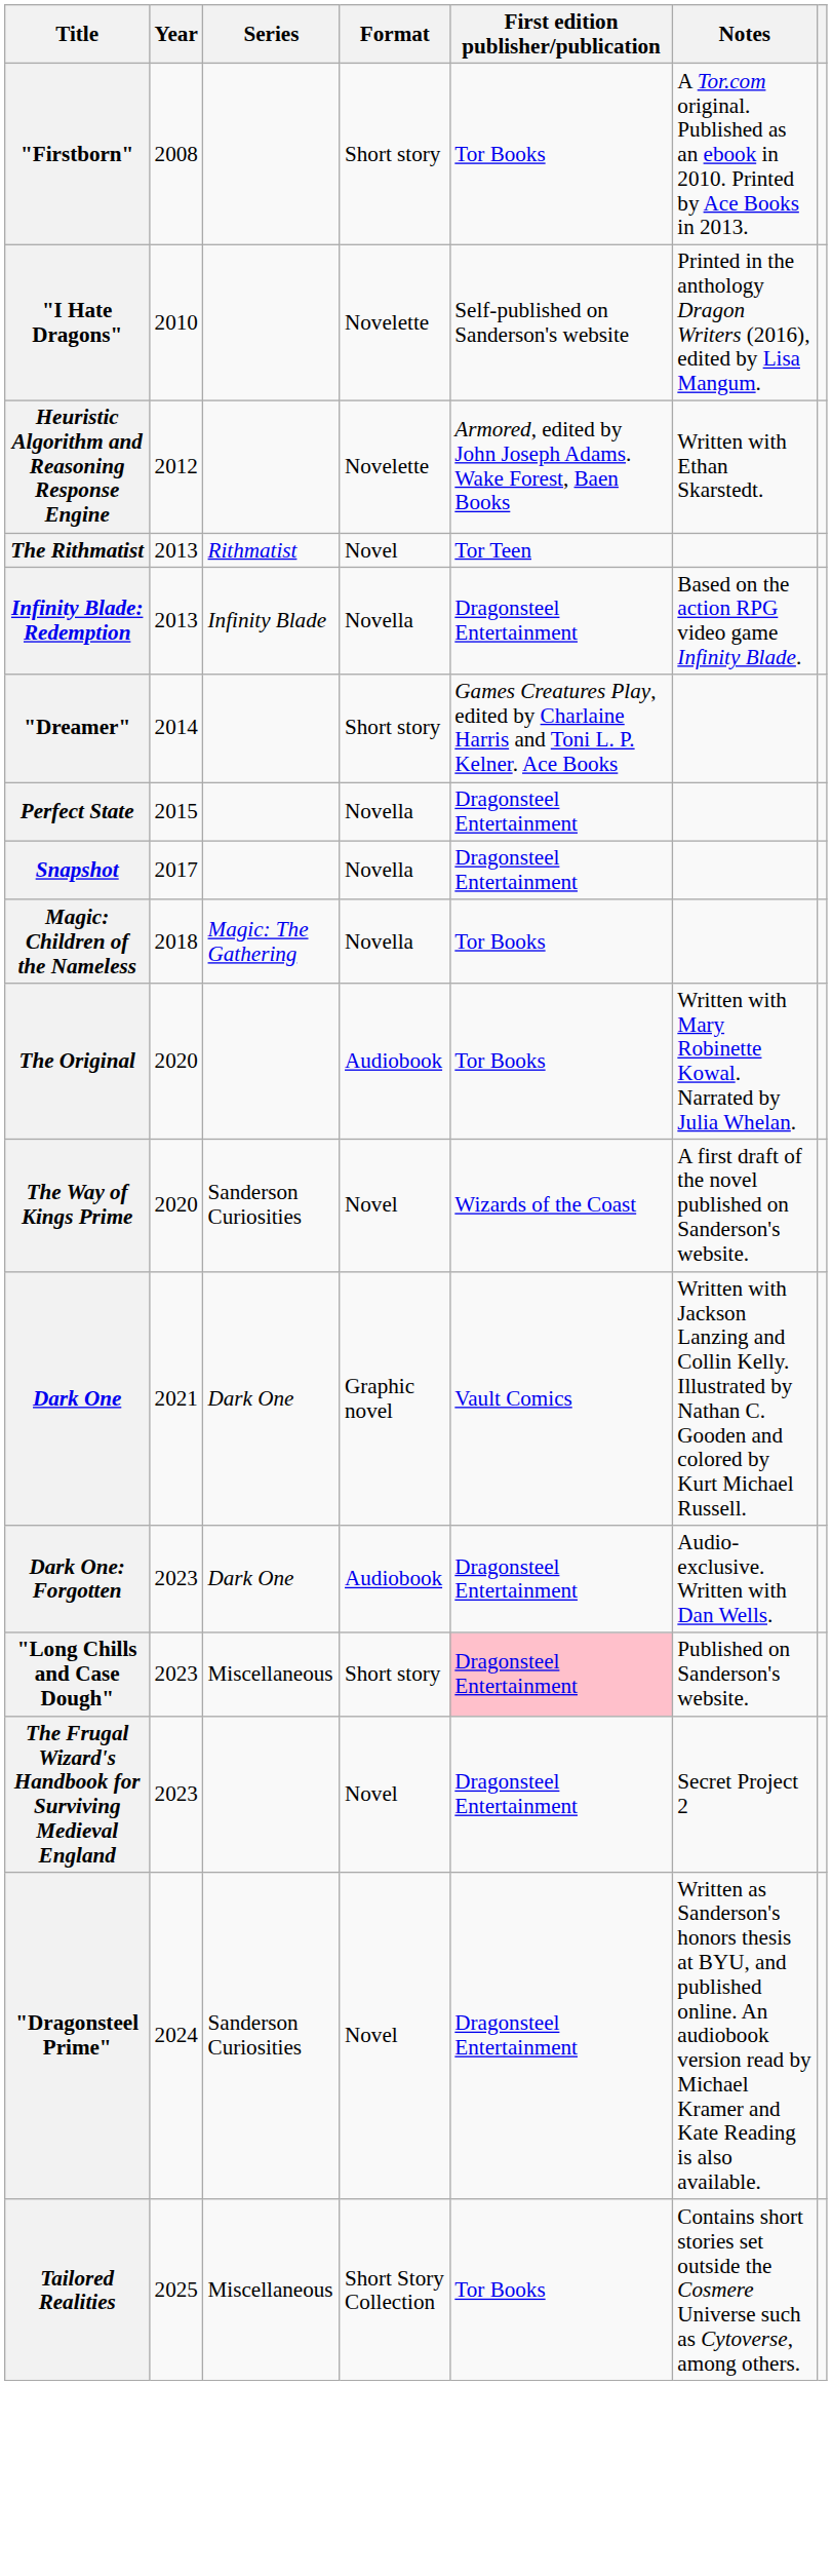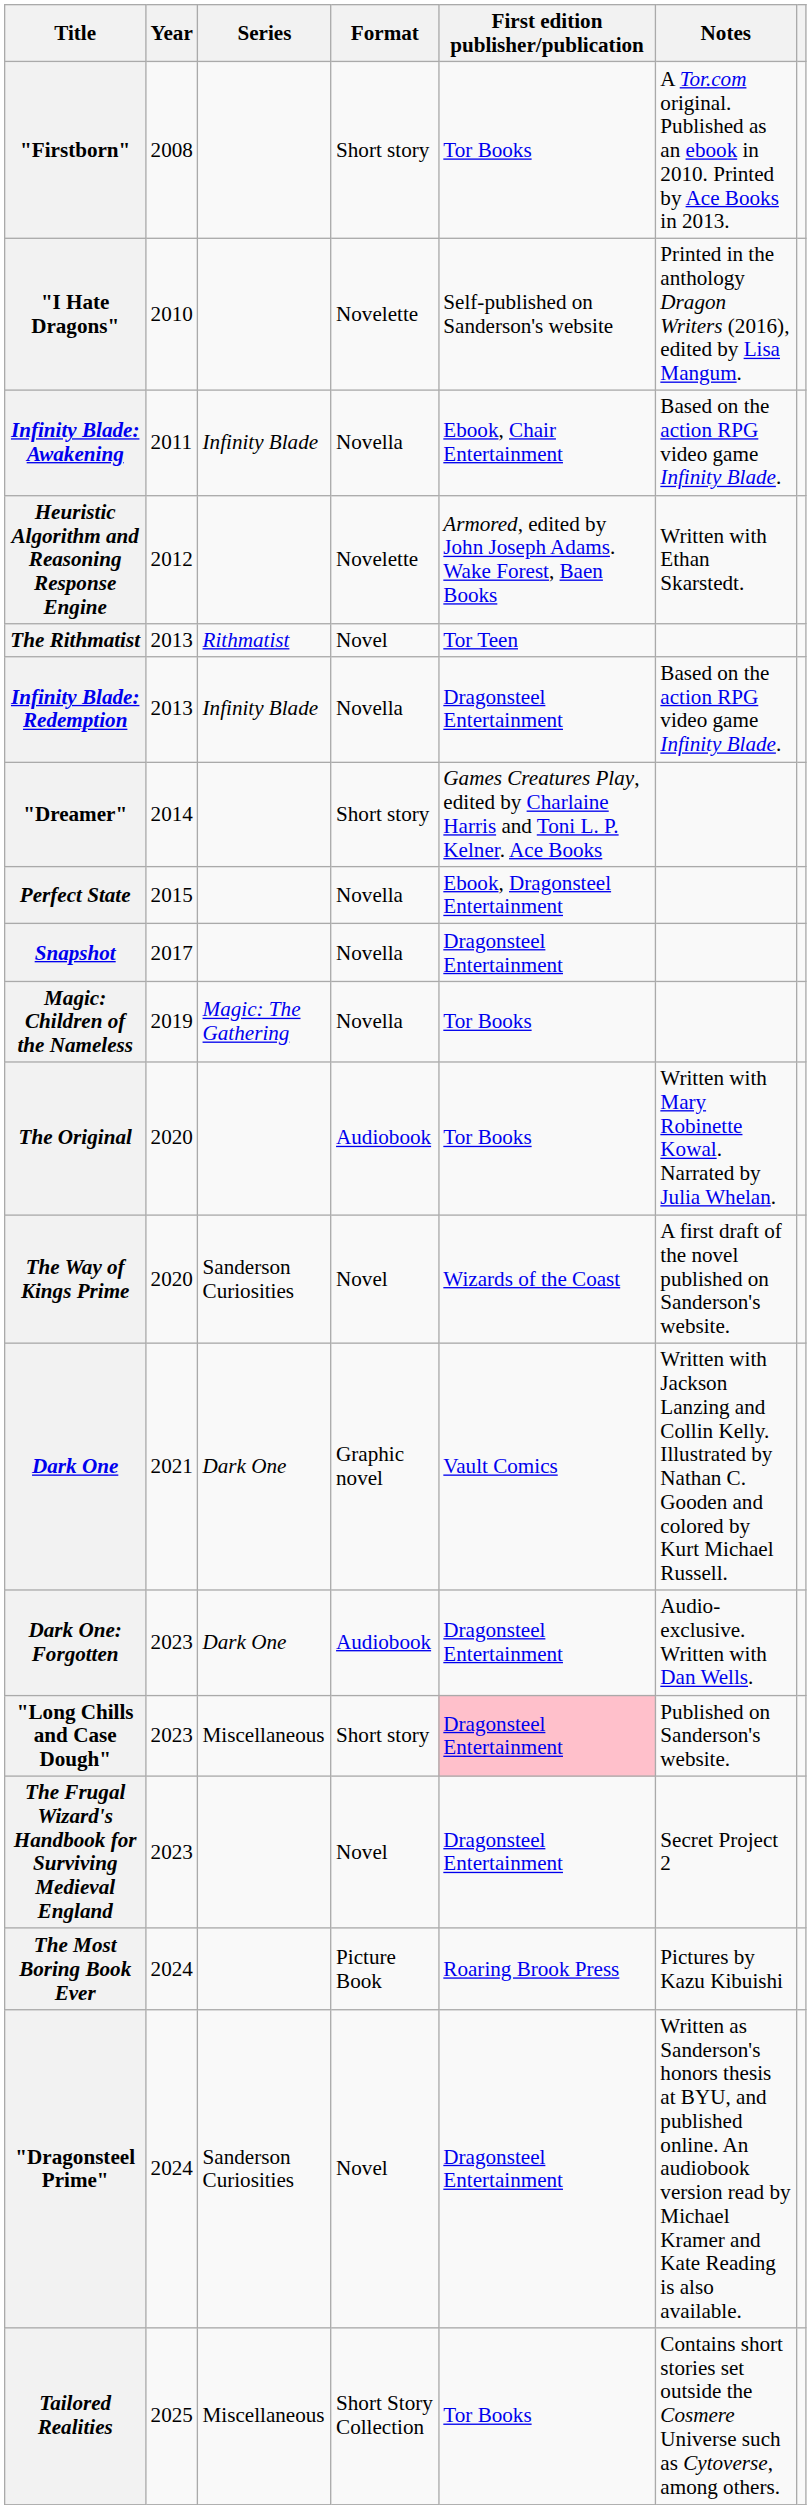 <table class="wikitable sortable plainrowheaders">
 <tr>
 <th scope="col">Title</th>
 <th scope="col">Year</th>
 <th scope="col">Series</th>
 <th scope="col" class="unsortable">Format</th>
 <th scope="col" class="unsortable">First edition publisher/publication</th>
 <th scope="col" class="unsortable">Notes</th>
 <th scope="col" class="unsortable"></th>
 </tr>
 <tr>
 <th scope="row">"Firstborn"</th>
 <td>2008</td>
 <td></td>
 <td>Short story</td>
 <td><a href='#'>Tor Books</a></td>
 <td>A <em><a href='#'>Tor.com</a></em> original. Published as an <a href='#'>ebook</a> in 2010. Printed by <a href='#'>Ace Books</a> in 2013.</td>
 <td align="center"></td>
 </tr>
 <tr>
 <th scope="row">"I Hate Dragons"</th>
 <td>2010</td>
 <td></td>
 <td>Novelette</td>
 <td>Self-published on Sanderson's website</td>
 <td>Printed in the anthology <em>Dragon Writers</em> (2016), edited by <a href='#'>Lisa Mangum</a>.</td>
+<td align="center"></td>
+</tr>
+<tr>
+<th scope="row"><em><a href='#'>Infinity Blade: Awakening</a></em></th>
+<td>2011</td>
+<td><em>Infinity Blade</em></td>
+<td>Novella</td>
+<td><a href='#'>Ebook</a>, <a href='#'>Chair Entertainment</a></td>
+<td>Based on the <a href='#'>action RPG</a> video game <em><a href='#'>Infinity Blade</a></em>.</td>
 <td align="center"></td>
 </tr>
 <tr>
 <th scope="row"><em>Heuristic Algorithm and Reasoning Response Engine</em></th>
 <td>2012</td>
 <td></td>
 <td>Novelette</td>
 <td><em>Armored</em>, edited by <a href='#'>John Joseph Adams</a>. <a href='#'>Wake Forest</a>, <a href='#'>Baen Books</a></td>
 <td>Written with Ethan Skarstedt.</td>
 <td align="center"></td>
 </tr>
 <tr>
 <th scope="row"><em>The Rithmatist</em></th>
 <td>2013</td>
 <td><em><a href='#'>Rithmatist</a></em></td>
 <td>Novel</td>
 <td><a href='#'>Tor Teen</a></td>
 <td></td>
 <td align="center"></td>
 </tr>
 <tr>
 <th scope="row"><em><a href='#'>Infinity Blade: Redemption</a></em></th>
 <td>2013</td>
 <td><em>Infinity Blade</em></td>
 <td>Novella</td>
 <td><a href='#'>Dragonsteel Entertainment</a></td>
 <td>Based on the <a href='#'>action RPG</a> video game <em><a href='#'>Infinity Blade</a></em>.</td>
 <td align="center"></td>
 </tr>
 <tr>
 <th scope="row">"Dreamer"</th>
 <td>2014</td>
 <td></td>
 <td>Short story</td>
 <td><em>Games Creatures Play</em>, edited by <a href='#'>Charlaine Harris</a> and <a href='#'>Toni L. P. Kelner</a>. <a href='#'>Ace Books</a></td>
 <td></td>
 <td align="center"></td>
 </tr>
 <tr>
 <th scope="row"><em>Perfect State</em></th>
 <td>2015</td>
 <td></td>
 <td>Novella</td>
-<td><a href='#'>Dragonsteel Entertainment</a></td>
+<td><a href='#'>Ebook</a>, <a href='#'>Dragonsteel Entertainment</a></td>
 <td></td>
 <td align="center"></td>
 </tr>
 <tr>
 <th scope="row"><em><a href='#'>Snapshot</a></em></th>
 <td>2017</td>
 <td></td>
 <td>Novella</td>
 <td><a href='#'>Dragonsteel Entertainment</a></td>
 <td></td>
 <td align="center"></td>
 </tr>
 <tr>
 <th scope="row"><em>Magic: Children of the Nameless</em></th>
-<td>2018</td>
+<td>2019</td>
 <td><em><a href='#'>Magic: The Gathering</a></em></td>
 <td>Novella</td>
 <td><a href='#'>Tor Books</a></td>
 <td></td>
 <td align="center"></td>
 </tr>
 <tr>
 <th scope="row"><em>The Original</em></th>
 <td>2020</td>
 <td></td>
 <td><a href='#'>Audiobook</a></td>
 <td><a href='#'>Tor Books</a></td>
 <td>Written with <a href='#'>Mary Robinette Kowal</a>. Narrated by <a href='#'>Julia Whelan</a>.</td>
 <td align="center"></td>
 </tr>
 <tr>
 <th scope="row"><em>The Way of Kings Prime</em></th>
 <td>2020</td>
 <td>Sanderson Curiosities</td>
 <td>Novel</td>
 <td><a href='#'>Wizards of the Coast</a></td>
 <td>A first draft of the novel published on Sanderson's website.</td>
 <td></td>
 </tr>
 <tr>
 <th scope="row"><em><a href='#'>Dark One</a></em></th>
 <td>2021</td>
 <td><em>Dark One</em></td>
 <td>Graphic novel</td>
 <td><a href='#'>Vault Comics</a></td>
 <td>Written with Jackson Lanzing and Collin Kelly. Illustrated by Nathan C. Gooden and colored by Kurt Michael Russell.</td>
 <td align="center"></td>
 </tr>
 <tr>
 <th scope="row"><em>Dark One: Forgotten</em></th>
 <td>2023</td>
 <td><em>Dark One</em></td>
 <td><a href='#'>Audiobook</a></td>
 <td><a href='#'>Dragonsteel Entertainment</a></td>
 <td>Audio-exclusive. Written with <a href='#'>Dan Wells</a>.</td>
 <td align="center"></td>
 </tr>
 <tr>
 <th scope="row">"Long Chills and Case Dough"</th>
 <td>2023</td>
 <td>Miscellaneous</td>
 <td>Short story</td>
 <td style="background: pink;"><a href='#'>Dragonsteel Entertainment</a></td>
 <td>Published on Sanderson's website.</td>
 <td align="center"></td>
 </tr>
 <tr>
 <th scope="row"><em>The Frugal Wizard's Handbook for Surviving Medieval England</em></th>
 <td>2023</td>
 <td></td>
 <td>Novel</td>
 <td><a href='#'>Dragonsteel Entertainment</a></td>
 <td>Secret Project 2</td>
 <td align="center"></td>
 </tr>
 <tr>
+<th scope="row"><em>The Most Boring Book Ever</em></th>
+<td>2024</td>
+<td></td>
+<td>Picture Book</td>
+<td><a href='#'>Roaring Brook Press</a></td>
+<td>Pictures by Kazu Kibuishi</td>
+<td></td>
+</tr>
+<tr>
 <th scope="row">"Dragonsteel Prime"</th>
 <td>2024</td>
 <td>Sanderson Curiosities</td>
 <td>Novel</td>
 <td><a href='#'>Dragonsteel Entertainment</a></td>
 <td>Written as Sanderson's honors thesis at BYU, and published online. An audiobook version read by Michael Kramer and Kate Reading is also available.</td>
 <td align="center"></td>
 </tr>
 <tr>
 <th scope="row"><em>Tailored Realities</em></th>
 <td>2025</td>
 <td>Miscellaneous</td>
 <td>Short Story Collection</td>
 <td><a href='#'>Tor Books</a></td>
 <td>Contains short stories set outside the <em>Cosmere</em> Universe such as <em>Cytoverse</em>, among others.</td>
 <td></td>
 </tr>
 </table>
